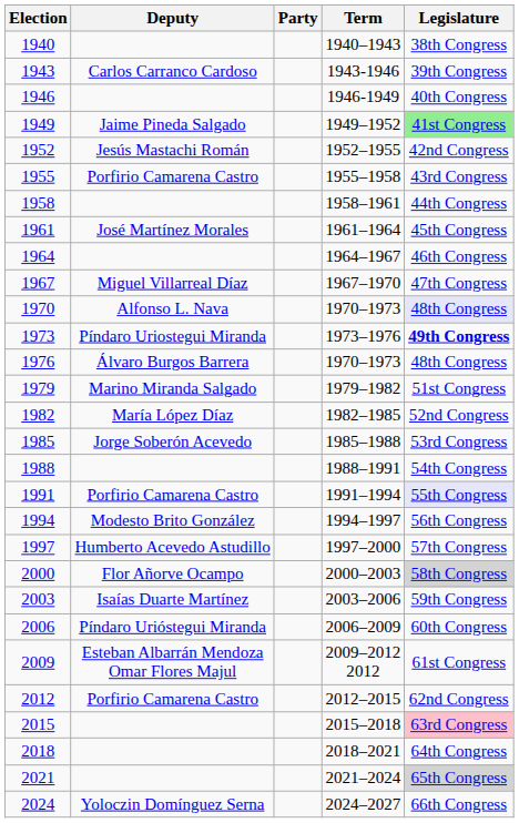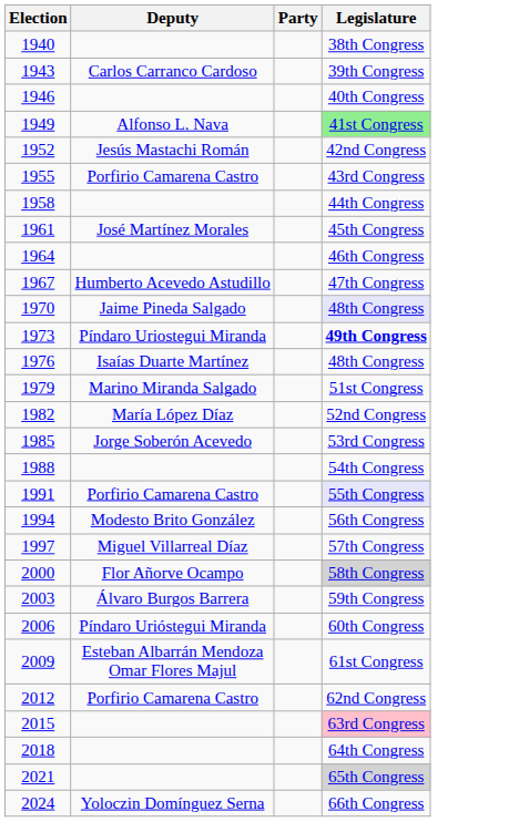 <table class="wikitable sortable" style="text-align: center">
 <tr>
 <th>Election</th>
 <th class="unsortable">Deputy</th>
 <th class="unsortable">Party</th>
-<th class="unsortable">Term</th>
 <th class="unsortable">Legislature</th>
 </tr>
 <tr>
 <td><a href='#'>1940</a></td>
 <td></td>
 <td></td>
-<td>1940–1943</td>
 <td><a href='#'>38th Congress</a></td>
 </tr>
 <tr>
 <td><a href='#'>1943</a></td>
 <td><a href='#'>Carlos Carranco Cardoso</a></td>
 <td></td>
-<td>1943-1946</td>
 <td><a href='#'>39th Congress</a></td>
 </tr>
 <tr>
 <td><a href='#'>1946</a></td>
 <td></td>
 <td></td>
-<td>1946-1949</td>
 <td><a href='#'>40th Congress</a></td>
 </tr>
 <tr>
 <td><a href='#'>1949</a></td>
-<td><a href='#'>Jaime Pineda Salgado</a></td>
+<td><a href='#'>Alfonso L. Nava</a></td>
 <td></td>
-<td>1949–1952</td>
 <td style="background: lightgreen;"><a href='#'>41st Congress</a></td>
 </tr>
 <tr>
 <td><a href='#'>1952</a></td>
 <td><a href='#'>Jesús Mastachi Román</a></td>
 <td></td>
-<td>1952–1955</td>
 <td><a href='#'>42nd Congress</a></td>
 </tr>
 <tr>
 <td><a href='#'>1955</a></td>
 <td><a href='#'>Porfirio Camarena Castro</a></td>
 <td></td>
-<td>1955–1958</td>
 <td><a href='#'>43rd Congress</a></td>
 </tr>
 <tr>
 <td><a href='#'>1958</a></td>
 <td></td>
 <td></td>
-<td>1958–1961</td>
 <td><a href='#'>44th Congress</a></td>
 </tr>
 <tr>
 <td><a href='#'>1961</a></td>
 <td><a href='#'>José Martínez Morales</a></td>
 <td></td>
-<td>1961–1964</td>
 <td><a href='#'>45th Congress</a></td>
 </tr>
 <tr>
 <td><a href='#'>1964</a></td>
 <td></td>
 <td></td>
-<td>1964–1967</td>
 <td><a href='#'>46th Congress</a></td>
 </tr>
 <tr>
 <td><a href='#'>1967</a></td>
-<td><a href='#'>Miguel Villarreal Díaz</a></td>
+<td><a href='#'>Humberto Acevedo Astudillo</a></td>
 <td></td>
-<td>1967–1970</td>
 <td><a href='#'>47th Congress</a></td>
 </tr>
 <tr>
 <td><a href='#'>1970</a></td>
-<td><a href='#'>Alfonso L. Nava</a></td>
+<td><a href='#'>Jaime Pineda Salgado</a></td>
 <td></td>
-<td>1970–1973</td>
 <td style="background: lavender;"><a href='#'>48th Congress</a></td>
 </tr>
 <tr>
 <td><a href='#'>1973</a></td>
 <td><a href='#'>Píndaro Uriostegui Miranda</a></td>
 <td></td>
-<td>1973–1976</td>
 <td><strong><a href='#'>49th Congress</a></strong></td>
 </tr>
 <tr>
 <td><a href='#'>1976</a></td>
-<td><a href='#'>Álvaro Burgos Barrera</a></td>
+<td><a href='#'>Isaías Duarte Martínez</a></td>
 <td></td>
-<td>1970–1973</td>
 <td><a href='#'>48th Congress</a></td>
 </tr>
 <tr>
 <td><a href='#'>1979</a></td>
 <td><a href='#'>Marino Miranda Salgado</a></td>
 <td></td>
-<td>1979–1982</td>
 <td><a href='#'>51st Congress</a></td>
 </tr>
 <tr>
 <td><a href='#'>1982</a></td>
 <td><a href='#'>María López Díaz</a></td>
 <td></td>
-<td>1982–1985</td>
 <td><a href='#'>52nd Congress</a></td>
 </tr>
 <tr>
 <td><a href='#'>1985</a></td>
 <td><a href='#'>Jorge Soberón Acevedo</a></td>
 <td></td>
-<td>1985–1988</td>
 <td><a href='#'>53rd Congress</a></td>
 </tr>
 <tr>
 <td><a href='#'>1988</a></td>
 <td></td>
 <td></td>
-<td>1988–1991</td>
 <td><a href='#'>54th Congress</a></td>
 </tr>
 <tr>
 <td><a href='#'>1991</a></td>
 <td><a href='#'>Porfirio Camarena Castro</a></td>
 <td></td>
-<td>1991–1994</td>
 <td style="background: lavender;"><a href='#'>55th Congress</a></td>
 </tr>
 <tr>
 <td><a href='#'>1994</a></td>
 <td><a href='#'>Modesto Brito González</a></td>
 <td></td>
-<td>1994–1997</td>
 <td><a href='#'>56th Congress</a></td>
 </tr>
 <tr>
 <td><a href='#'>1997</a></td>
-<td><a href='#'>Humberto Acevedo Astudillo</a></td>
+<td><a href='#'>Miguel Villarreal Díaz</a></td>
 <td></td>
-<td>1997–2000</td>
 <td><a href='#'>57th Congress</a></td>
 </tr>
 <tr>
 <td><a href='#'>2000</a></td>
 <td><a href='#'>Flor Añorve Ocampo</a></td>
 <td></td>
-<td>2000–2003</td>
 <td style="background: lightgrey;"><a href='#'>58th Congress</a></td>
 </tr>
 <tr>
 <td><a href='#'>2003</a></td>
-<td><a href='#'>Isaías Duarte Martínez</a></td>
+<td><a href='#'>Álvaro Burgos Barrera</a></td>
 <td></td>
-<td>2003–2006</td>
 <td><a href='#'>59th Congress</a></td>
 </tr>
 <tr>
 <td><a href='#'>2006</a></td>
 <td><a href='#'>Píndaro Urióstegui Miranda</a></td>
 <td></td>
-<td>2006–2009</td>
 <td><a href='#'>60th Congress</a></td>
 </tr>
 <tr>
 <td><a href='#'>2009</a></td>
 <td><a href='#'>Esteban Albarrán Mendoza</a><br><a href='#'>Omar Flores Majul</a></td>
 <td></td>
-<td>2009–2012<br>2012</td>
 <td><a href='#'>61st Congress</a></td>
 </tr>
 <tr>
 <td><a href='#'>2012</a></td>
 <td><a href='#'>Porfirio Camarena Castro</a></td>
 <td> </td>
-<td>2012–2015</td>
 <td><a href='#'>62nd Congress</a></td>
 </tr>
 <tr>
 <td><a href='#'>2015</a></td>
 <td></td>
 <td></td>
-<td>2015–2018</td>
 <td style="background: pink;"><a href='#'>63rd Congress</a></td>
 </tr>
 <tr>
 <td><a href='#'>2018</a></td>
 <td></td>
 <td></td>
-<td>2018–2021</td>
 <td><a href='#'>64th Congress</a></td>
 </tr>
 <tr>
 <td><a href='#'>2021</a></td>
 <td></td>
 <td></td>
-<td>2021–2024</td>
 <td style="background: lightgrey;"><a href='#'>65th Congress</a></td>
 </tr>
 <tr>
 <td><a href='#'>2024</a></td>
 <td><a href='#'>Yoloczin Domínguez Serna</a></td>
 <td></td>
-<td>2024–2027</td>
 <td><a href='#'>66th Congress</a></td>
 </tr>
 </table>
